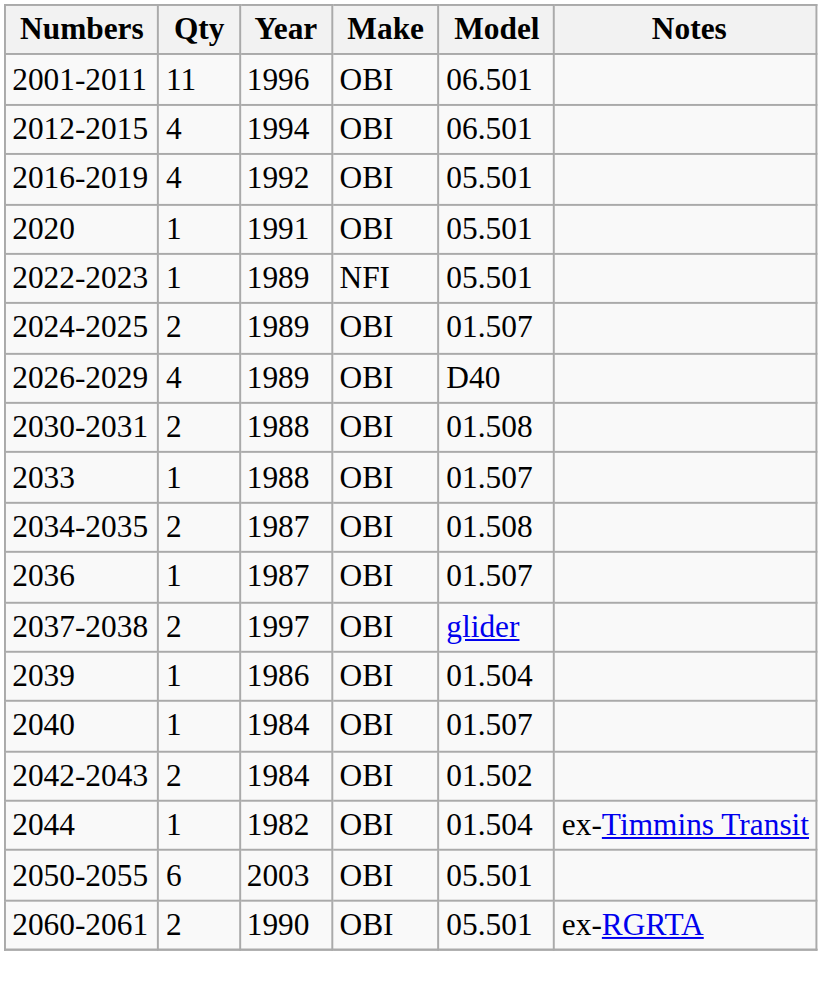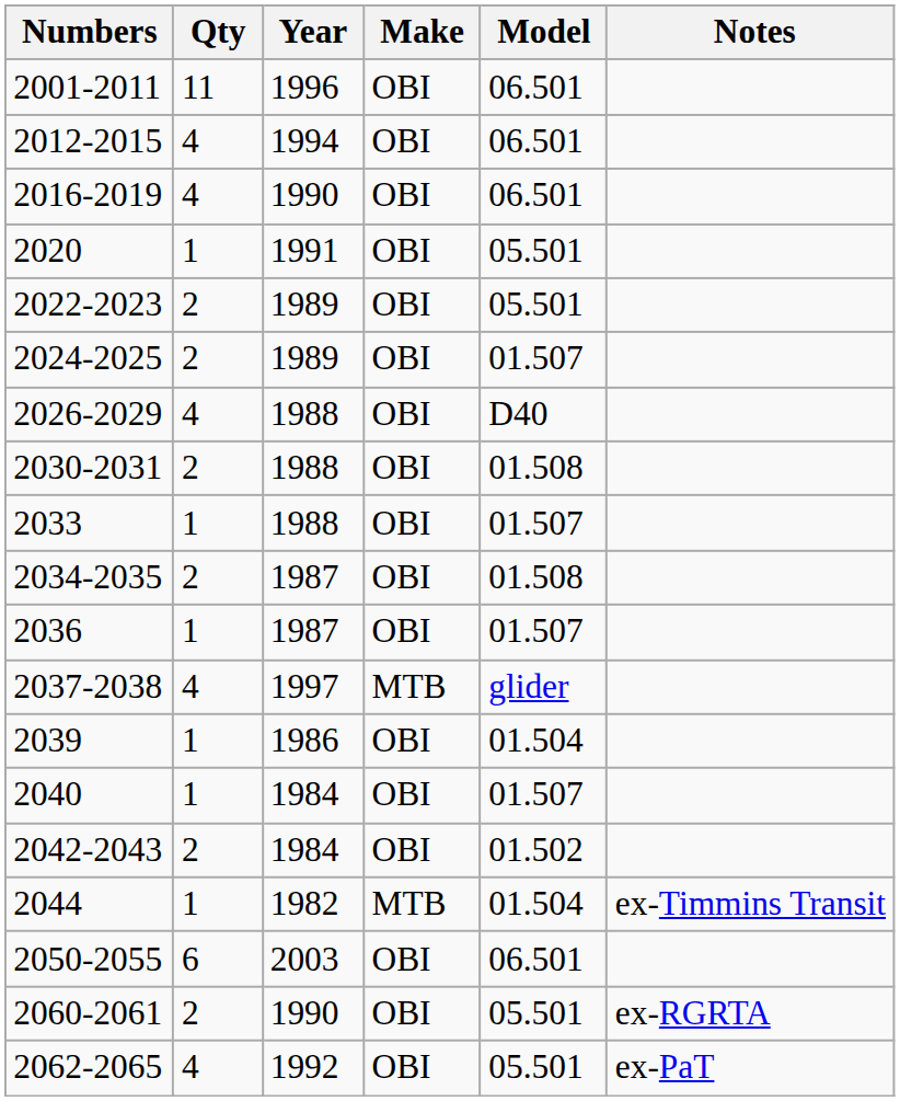 <table class="wikitable">
 <tr>
 <th> Numbers </th>
 <th> Qty </th>
 <th> Year </th>
 <th> Make </th>
 <th> Model </th>
 <th> Notes</th>
 </tr>
 <tr>
 <td>2001-2011</td>
 <td>11</td>
 <td>1996</td>
 <td>OBI</td>
 <td>06.501</td>
 <td></td>
 </tr>
 <tr>
 <td>2012-2015</td>
 <td>4</td>
 <td>1994</td>
 <td>OBI</td>
 <td>06.501</td>
 <td></td>
 </tr>
 <tr>
 <td>2016-2019</td>
 <td>4</td>
-<td>1992</td>
+<td>1990</td>
 <td>OBI</td>
-<td>05.501</td>
+<td>06.501</td>
 <td></td>
 </tr>
 <tr>
 <td>2020</td>
 <td>1</td>
 <td>1991</td>
 <td>OBI</td>
 <td>05.501</td>
 <td></td>
 </tr>
 <tr>
 <td>2022-2023</td>
-<td>1</td>
+<td>2</td>
 <td>1989</td>
-<td>NFI</td>
+<td>OBI</td>
 <td>05.501</td>
 <td></td>
 </tr>
 <tr>
 <td>2024-2025</td>
 <td>2</td>
 <td>1989</td>
 <td>OBI</td>
 <td>01.507</td>
 <td></td>
 </tr>
 <tr>
 <td>2026-2029</td>
 <td>4</td>
-<td>1989</td>
+<td>1988</td>
 <td>OBI</td>
 <td>D40</td>
 <td></td>
 </tr>
 <tr>
 <td>2030-2031</td>
 <td>2</td>
 <td>1988</td>
 <td>OBI</td>
 <td>01.508</td>
 <td></td>
 </tr>
 <tr>
 <td>2033</td>
 <td>1</td>
 <td>1988</td>
 <td>OBI</td>
 <td>01.507</td>
 <td></td>
 </tr>
 <tr>
 <td>2034-2035</td>
 <td>2</td>
 <td>1987</td>
 <td>OBI</td>
 <td>01.508</td>
 <td></td>
 </tr>
 <tr>
 <td>2036</td>
 <td>1</td>
 <td>1987</td>
 <td>OBI</td>
 <td>01.507</td>
 <td></td>
 </tr>
 <tr>
 <td>2037-2038</td>
-<td>2</td>
+<td>4</td>
 <td>1997</td>
-<td>OBI</td>
+<td>MTB</td>
 <td><a href='#'>glider</a></td>
 <td></td>
 </tr>
 <tr>
 <td>2039</td>
 <td>1</td>
 <td>1986</td>
 <td>OBI</td>
 <td>01.504</td>
 <td></td>
 </tr>
 <tr>
 <td>2040</td>
 <td>1</td>
 <td>1984</td>
 <td>OBI</td>
 <td>01.507</td>
 <td></td>
 </tr>
 <tr>
 <td>2042-2043</td>
 <td>2</td>
 <td>1984</td>
 <td>OBI</td>
 <td>01.502</td>
 <td></td>
 </tr>
 <tr>
 <td>2044</td>
 <td>1</td>
 <td>1982</td>
-<td>OBI</td>
+<td>MTB</td>
 <td>01.504</td>
 <td>ex-<a href='#'>Timmins Transit</a></td>
 </tr>
 <tr>
 <td>2050-2055</td>
 <td>6</td>
 <td>2003</td>
 <td>OBI</td>
-<td>05.501</td>
+<td>06.501</td>
 <td></td>
 </tr>
 <tr>
 <td>2060-2061</td>
 <td>2</td>
 <td>1990</td>
 <td>OBI</td>
 <td>05.501</td>
 <td>ex-<a href='#'>RGRTA</a></td>
 </tr>
 <tr>
+<td>2062-2065</td>
+<td>4</td>
+<td>1992</td>
+<td>OBI</td>
+<td>05.501</td>
+<td>ex-<a href='#'>PaT</a></td>
+</tr>
+<tr>
 </tr>
 </table>
